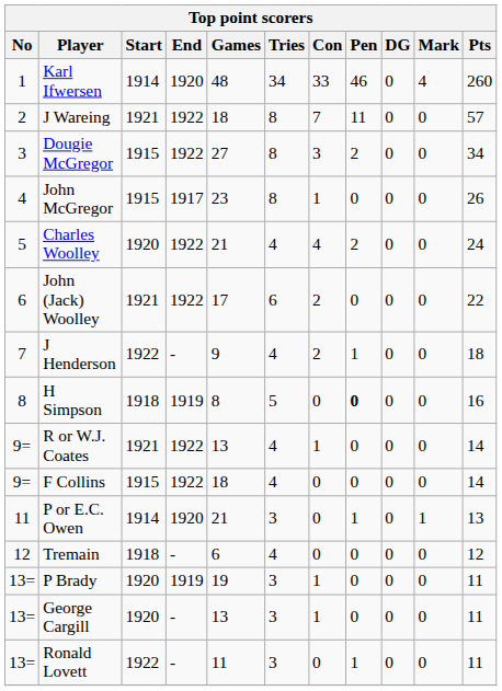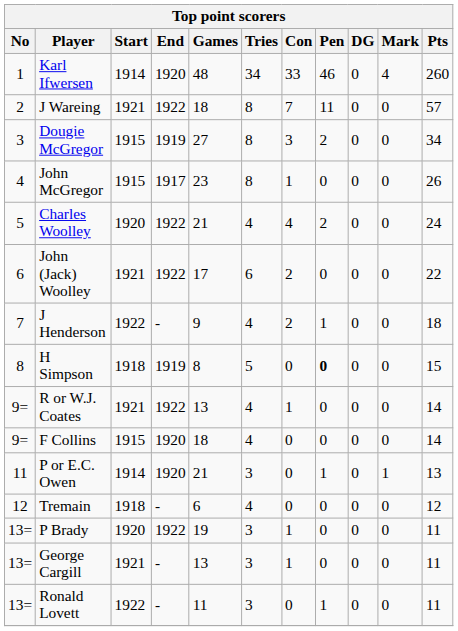 <table class="wikitable collapsible sortable" style="text-align:left; font-size:100%; width:75%;">
 <tr>
 <th colspan="75%">Top point scorers</th>
 </tr>
 <tr>
 <th style="width:4%;">No</th>
 <th style="width:45%;">Player</th>
 <th style="width:5%;">Start</th>
 <th style="width:5%;">End</th>
 <th style="width:8%;">Games</th>
 <th style="width:5%;">Tries</th>
 <th style="width:4%;">Con</th>
 <th style="width:4%;">Pen</th>
 <th style="width:4%;">DG</th>
 <th style="width:4%;">Mark</th>
 <th style="width:9%;">Pts<br></th>
 </tr>
 <tr>
 <td style="text-align:center;">1</td>
 <td><a href='#'>Karl Ifwersen</a></td>
 <td>1914</td>
 <td>1920</td>
 <td>48</td>
 <td>34</td>
 <td>33</td>
 <td>46</td>
 <td>0</td>
 <td>4</td>
 <td>260</td>
 </tr>
 <tr>
 <td style="text-align:center;">2</td>
 <td>J Wareing</td>
 <td>1921</td>
 <td>1922</td>
 <td>18</td>
 <td>8</td>
 <td>7</td>
 <td>11</td>
 <td>0</td>
 <td>0</td>
 <td>57</td>
 </tr>
 <tr>
 <td style="text-align:center;">3</td>
 <td><a href='#'>Dougie McGregor</a></td>
 <td>1915</td>
-<td>1922</td>
+<td>1919</td>
 <td>27</td>
 <td>8</td>
 <td>3</td>
 <td>2</td>
 <td>0</td>
 <td>0</td>
 <td>34</td>
 </tr>
 <tr>
 <td style="text-align:center;">4</td>
 <td>John McGregor</td>
 <td>1915</td>
 <td>1917</td>
 <td>23</td>
 <td>8</td>
 <td>1</td>
 <td>0</td>
 <td>0</td>
 <td>0</td>
 <td>26</td>
 </tr>
 <tr>
 <td style="text-align:center;">5</td>
 <td><a href='#'>Charles Woolley</a></td>
 <td>1920</td>
 <td>1922</td>
 <td>21</td>
 <td>4</td>
 <td>4</td>
 <td>2</td>
 <td>0</td>
 <td>0</td>
 <td>24</td>
 </tr>
 <tr>
 <td style="text-align:center;">6</td>
 <td>John (Jack) Woolley</td>
 <td>1921</td>
 <td>1922</td>
 <td>17</td>
 <td>6</td>
 <td>2</td>
 <td>0</td>
 <td>0</td>
 <td>0</td>
 <td>22</td>
 </tr>
 <tr>
 <td style="text-align:center;">7</td>
 <td>J Henderson</td>
 <td>1922</td>
 <td>-</td>
 <td>9</td>
 <td>4</td>
 <td>2</td>
 <td>1</td>
 <td>0</td>
 <td>0</td>
 <td>18</td>
 </tr>
 <tr>
 <td style="text-align:center;">8</td>
 <td>H Simpson</td>
 <td>1918</td>
 <td>1919</td>
 <td>8</td>
 <td>5</td>
 <td>0</td>
 <td><strong>0</strong></td>
 <td>0</td>
 <td>0</td>
-<td>16</td>
+<td>15</td>
 </tr>
 <tr>
 <td style="text-align:center;">9=</td>
 <td>R or W.J. Coates</td>
 <td>1921</td>
 <td>1922</td>
 <td>13</td>
 <td>4</td>
 <td>1</td>
 <td>0</td>
 <td>0</td>
 <td>0</td>
 <td>14</td>
 </tr>
 <tr>
 <td style="text-align:center;">9=</td>
 <td>F Collins</td>
 <td>1915</td>
-<td>1922</td>
+<td>1920</td>
 <td>18</td>
 <td>4</td>
 <td>0</td>
 <td>0</td>
 <td>0</td>
 <td>0</td>
 <td>14</td>
 </tr>
 <tr>
 <td style="text-align:center;">11</td>
 <td>P or E.C. Owen</td>
 <td>1914</td>
 <td>1920</td>
 <td>21</td>
 <td>3</td>
 <td>0</td>
 <td>1</td>
 <td>0</td>
 <td>1</td>
 <td>13</td>
 </tr>
 <tr>
 <td style="text-align:center;">12</td>
 <td>Tremain</td>
 <td>1918</td>
 <td>-</td>
 <td>6</td>
 <td>4</td>
 <td>0</td>
 <td>0</td>
 <td>0</td>
 <td>0</td>
 <td>12</td>
 </tr>
 <tr>
 <td style="text-align:center;">13=</td>
 <td>P Brady</td>
 <td>1920</td>
-<td>1919</td>
+<td>1922</td>
 <td>19</td>
 <td>3</td>
 <td>1</td>
 <td>0</td>
 <td>0</td>
 <td>0</td>
 <td>11</td>
 </tr>
 <tr>
 <td style="text-align:center;">13=</td>
 <td>George Cargill</td>
-<td>1920</td>
+<td>1921</td>
 <td>-</td>
 <td>13</td>
 <td>3</td>
 <td>1</td>
 <td>0</td>
 <td>0</td>
 <td>0</td>
 <td>11</td>
 </tr>
 <tr>
 <td style="text-align:center;">13=</td>
 <td>Ronald Lovett</td>
 <td>1922</td>
 <td>-</td>
 <td>11</td>
 <td>3</td>
 <td>0</td>
 <td>1</td>
 <td>0</td>
 <td>0</td>
 <td>11</td>
 </tr>
 <tr>
 </tr>
 </table>
